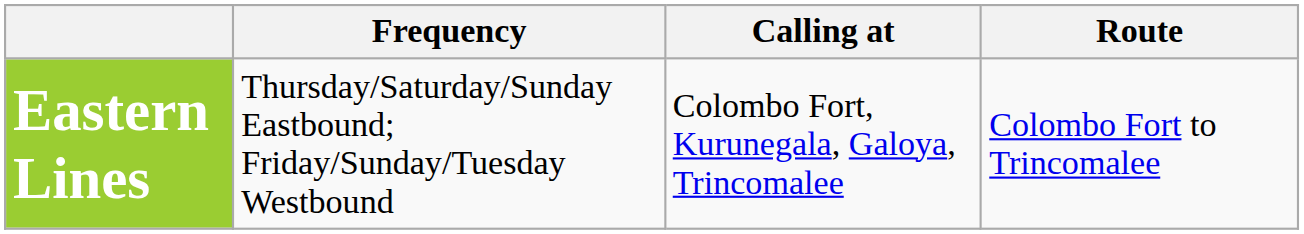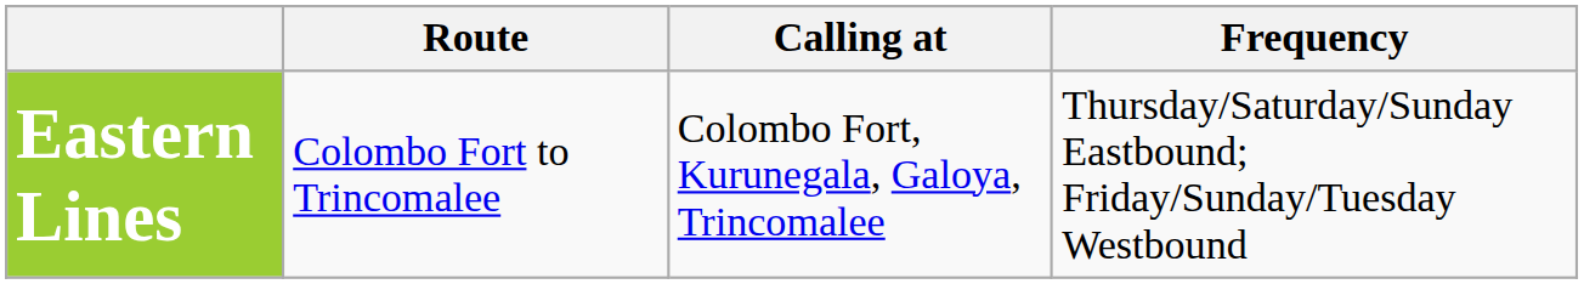 <table class="wikitable">
 <tr>
 <th colspan="1"></th>
+<th>Route</th>
+<th>Calling at</th>
 <th>Frequency</th>
-<th>Calling at</th>
-<th>Route</th>
 </tr>
 <tr>
 <td style="background:YellowGreen; color:White" width="120px"><big><big><big><strong>Eastern Lines</strong></big></big></big></td>
+<td width="300px"><a href='#'>Colombo Fort</a> to <a href='#'>Trincomalee</a></td>
+<td width="300px">Colombo Fort, <a href='#'>Kurunegala</a>, <a href='#'>Galoya</a>, <a href='#'>Trincomalee</a></td>
 <td width="250px">Thursday/Saturday/Sunday Eastbound; Friday/Sunday/Tuesday Westbound</td>
-<td width="300px">Colombo Fort, <a href='#'>Kurunegala</a>, <a href='#'>Galoya</a>, <a href='#'>Trincomalee</a></td>
-<td width="300px"><a href='#'>Colombo Fort</a> to <a href='#'>Trincomalee</a></td>
 </tr>
 </table>
